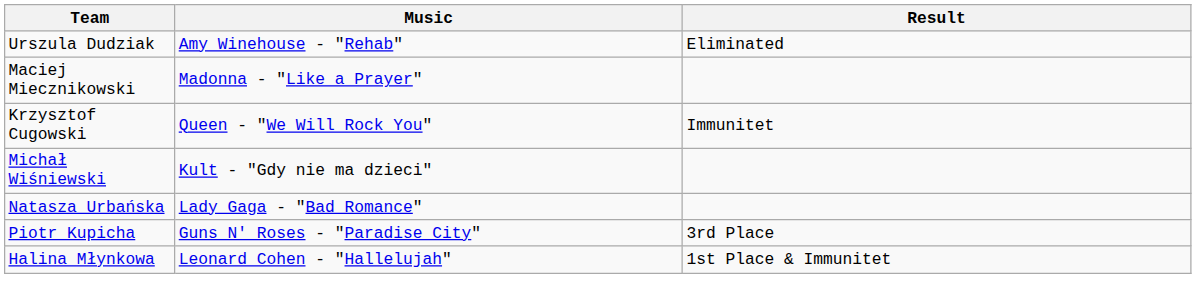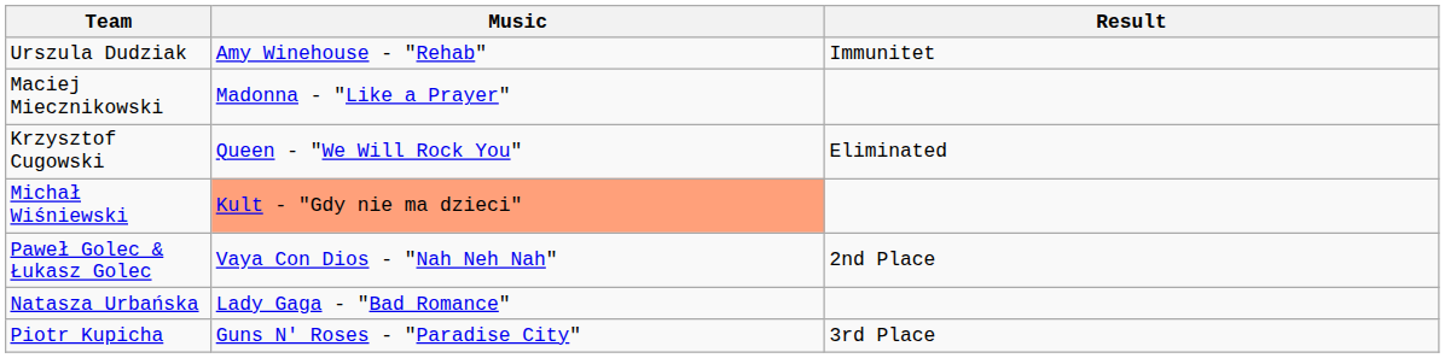 <table class="wikitable">
 <tr>
 <th style="width:130px;">Team</th>
 <th style="width:400px;">Music</th>
 <th style="width:400px;">Result</th>
 </tr>
 <tr>
 <td>Urszula Dudziak</td>
 <td><a href='#'>Amy Winehouse</a> - "<a href='#'>Rehab</a>"</td>
-<td>Eliminated</td>
+<td>Immunitet</td>
 </tr>
 <tr>
 <td>Maciej Miecznikowski</td>
 <td><a href='#'>Madonna</a> - "<a href='#'>Like a Prayer</a>"</td>
 <td></td>
 </tr>
 <tr>
 <td>Krzysztof Cugowski</td>
 <td><a href='#'>Queen</a> - "<a href='#'>We Will Rock You</a>"</td>
-<td>Immunitet</td>
+<td>Eliminated</td>
 </tr>
 <tr>
 <td><a href='#'>Michał Wiśniewski</a></td>
-<td><a href='#'>Kult</a> - "Gdy nie ma dzieci"</td>
+<td style="background: lightsalmon;"><a href='#'>Kult</a> - "Gdy nie ma dzieci"</td>
 <td></td>
+</tr>
+<tr>
+<td><a href='#'>Paweł Golec & Łukasz Golec</a></td>
+<td><a href='#'>Vaya Con Dios</a> - "<a href='#'>Nah Neh Nah</a>"</td>
+<td>2nd Place</td>
 </tr>
 <tr>
 <td><a href='#'>Natasza Urbańska</a></td>
 <td><a href='#'>Lady Gaga</a> - "<a href='#'>Bad Romance</a>"</td>
 <td></td>
 </tr>
 <tr>
 <td><a href='#'>Piotr Kupicha</a></td>
 <td><a href='#'>Guns N' Roses</a> - "<a href='#'>Paradise City</a>"</td>
 <td>3rd Place</td>
 </tr>
-<tr>
-<td><a href='#'>Halina Młynkowa</a></td>
-<td><a href='#'>Leonard Cohen</a> - "<a href='#'>Hallelujah</a>"</td>
-<td>1st Place & Immunitet</td>
-</tr>
 </table>
